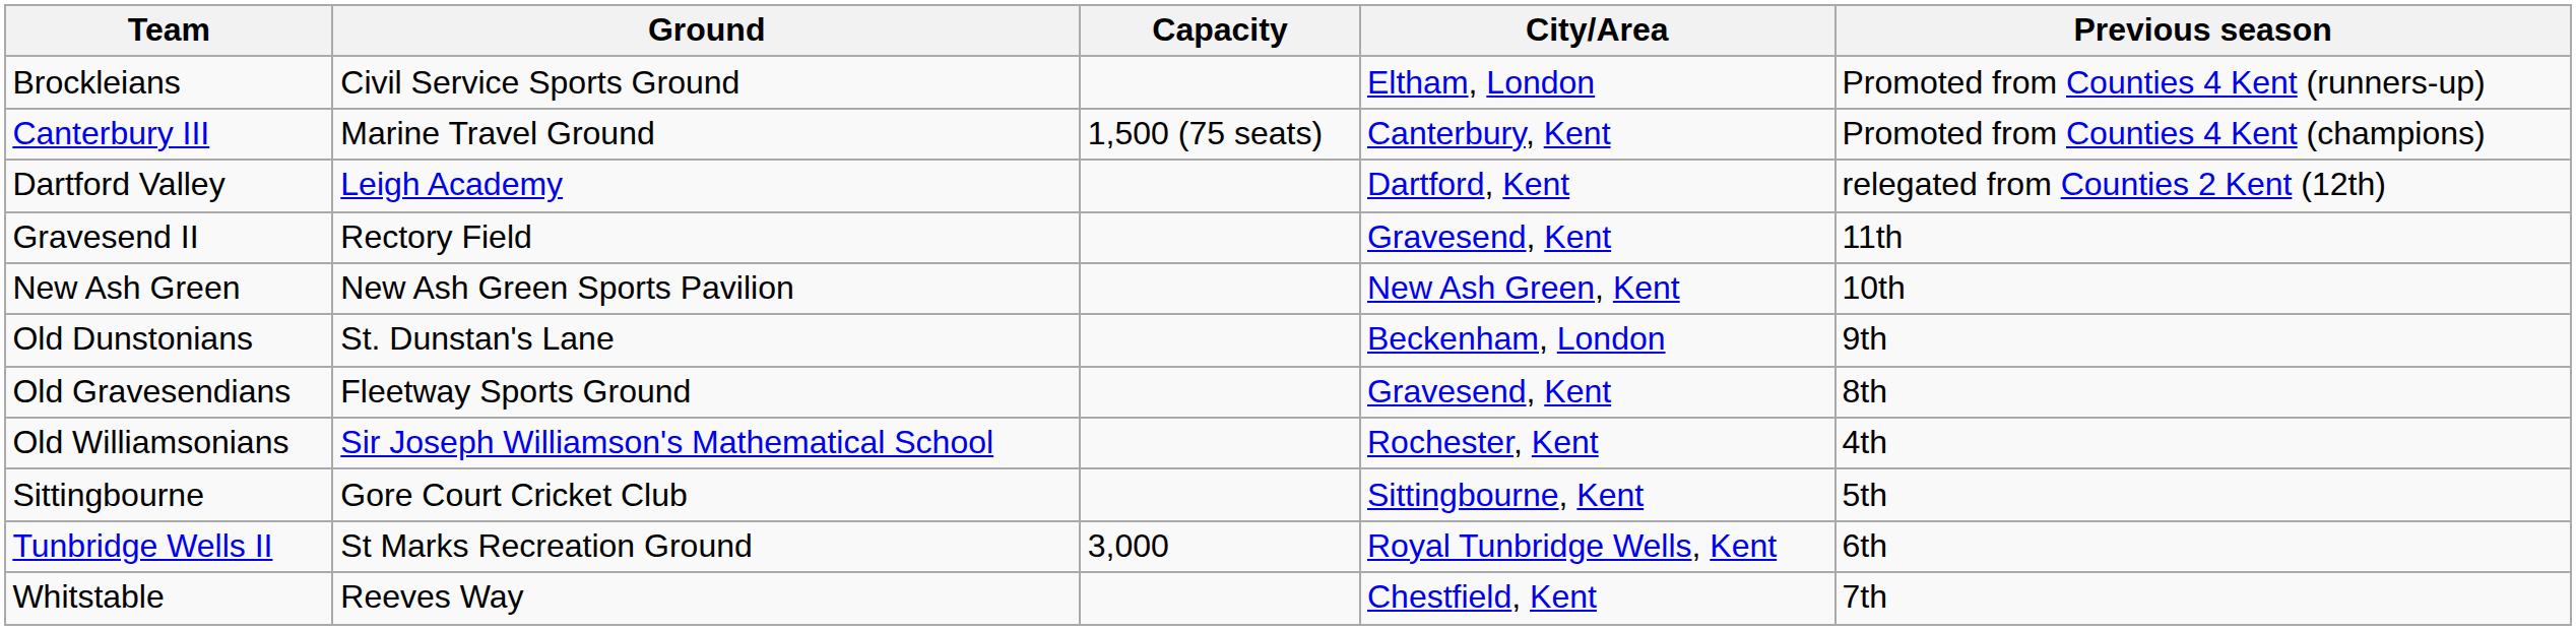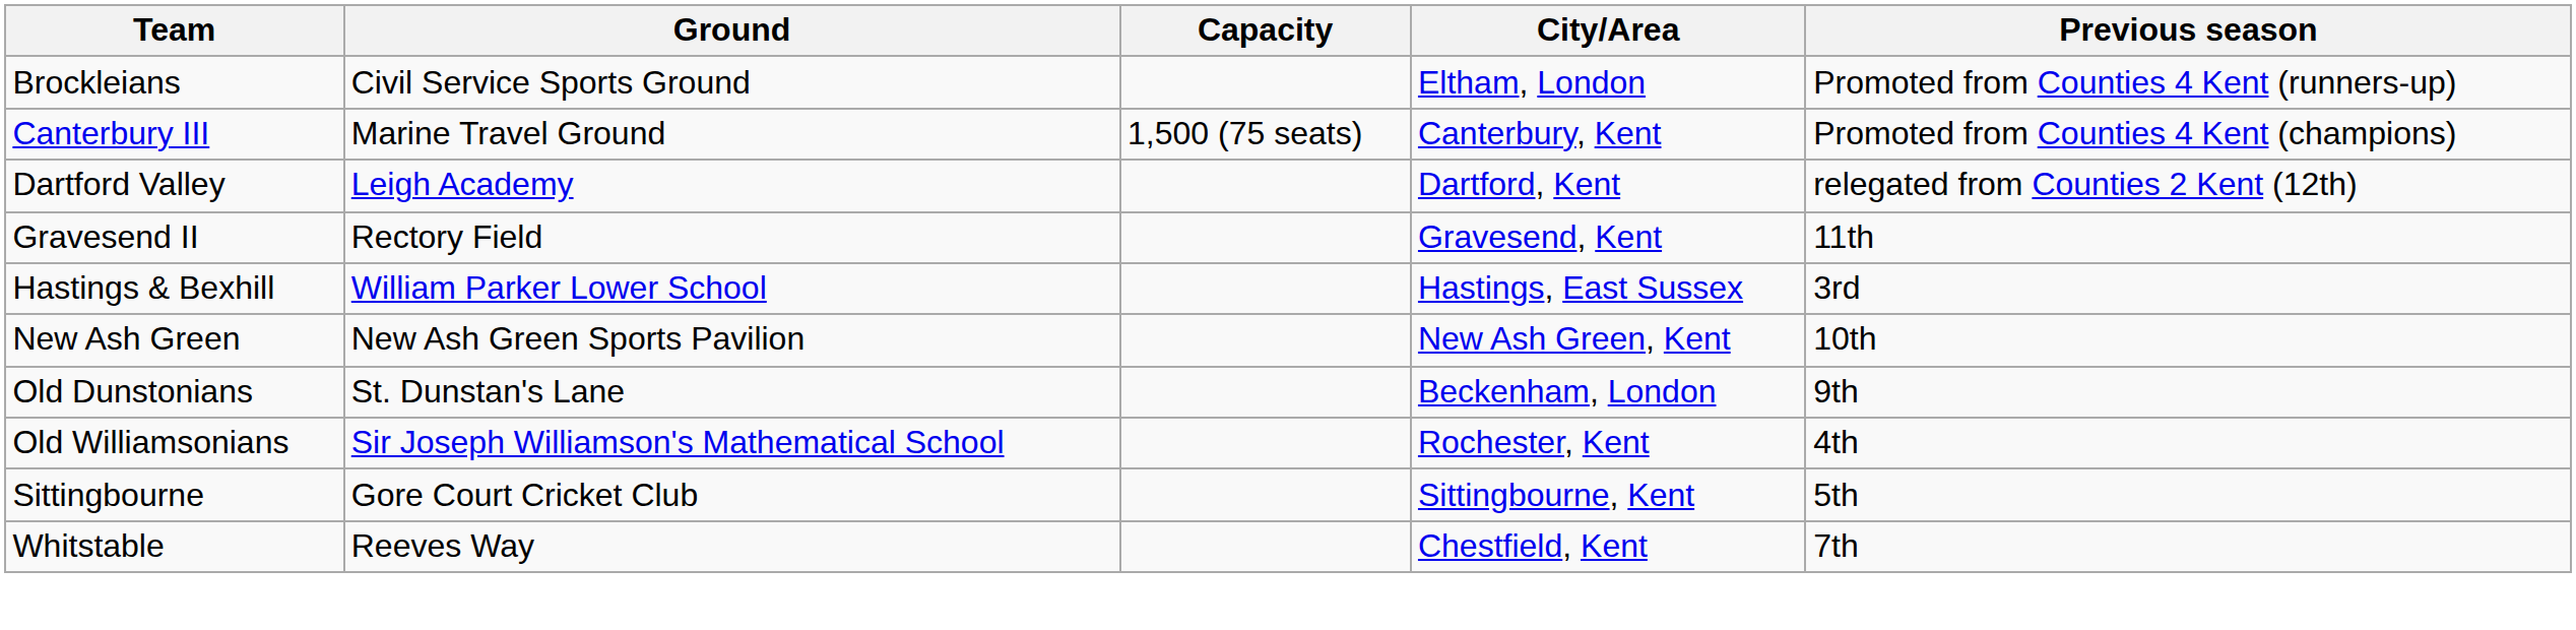 <table class="wikitable sortable" width=100%>
 <tr>
 <th>Team</th>
 <th>Ground</th>
 <th>Capacity</th>
 <th>City/Area</th>
 <th>Previous season</th>
 </tr>
 <tr>
 <td>Brockleians</td>
 <td>Civil Service Sports Ground</td>
 <td></td>
 <td><a href='#'>Eltham</a>, <a href='#'>London</a></td>
 <td>Promoted from <a href='#'>Counties 4 Kent</a> (runners-up)</td>
 </tr>
 <tr>
 <td><a href='#'>Canterbury III</a></td>
 <td>Marine Travel Ground</td>
 <td>1,500 (75 seats)</td>
 <td><a href='#'>Canterbury</a>, <a href='#'>Kent</a></td>
 <td>Promoted from <a href='#'>Counties 4 Kent</a> (champions)</td>
 </tr>
 <tr>
 <td>Dartford Valley</td>
 <td><a href='#'>Leigh Academy</a></td>
 <td></td>
 <td><a href='#'>Dartford</a>, <a href='#'>Kent</a></td>
 <td>relegated from <a href='#'>Counties 2 Kent</a> (12th)</td>
 </tr>
 <tr>
 <td>Gravesend II</td>
 <td>Rectory Field</td>
 <td></td>
 <td><a href='#'>Gravesend</a>, <a href='#'>Kent</a></td>
 <td>11th</td>
 </tr>
 <tr>
+<td>Hastings & Bexhill</td>
+<td><a href='#'>William Parker Lower School</a></td>
+<td></td>
+<td><a href='#'>Hastings</a>, <a href='#'>East Sussex</a></td>
+<td>3rd</td>
+</tr>
+<tr>
 <td>New Ash Green</td>
 <td>New Ash Green Sports Pavilion</td>
 <td></td>
 <td><a href='#'>New Ash Green</a>, <a href='#'>Kent</a></td>
 <td>10th</td>
 </tr>
 <tr>
 <td>Old Dunstonians</td>
 <td>St. Dunstan's Lane</td>
 <td></td>
 <td><a href='#'>Beckenham</a>, <a href='#'>London</a></td>
 <td>9th</td>
-</tr>
-<tr>
-<td>Old Gravesendians</td>
-<td>Fleetway Sports Ground</td>
-<td></td>
-<td><a href='#'>Gravesend</a>, <a href='#'>Kent</a></td>
-<td>8th</td>
 </tr>
 <tr>
 <td>Old Williamsonians</td>
 <td><a href='#'>Sir Joseph Williamson's Mathematical School</a></td>
 <td></td>
 <td><a href='#'>Rochester</a>, <a href='#'>Kent</a></td>
 <td>4th</td>
 </tr>
 <tr>
 <td>Sittingbourne</td>
 <td>Gore Court Cricket Club</td>
 <td></td>
 <td><a href='#'>Sittingbourne</a>, <a href='#'>Kent</a></td>
 <td>5th</td>
 </tr>
 <tr>
-<td><a href='#'>Tunbridge Wells II</a></td>
-<td>St Marks Recreation Ground</td>
-<td>3,000</td>
-<td><a href='#'>Royal Tunbridge Wells</a>, <a href='#'>Kent</a></td>
-<td>6th</td>
-</tr>
-<tr>
 <td>Whitstable</td>
 <td>Reeves Way</td>
 <td></td>
 <td><a href='#'>Chestfield</a>, <a href='#'>Kent</a></td>
 <td>7th</td>
 </tr>
 <tr>
 </tr>
 </table>
